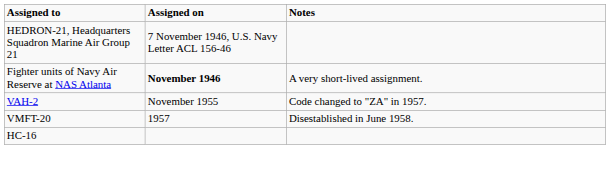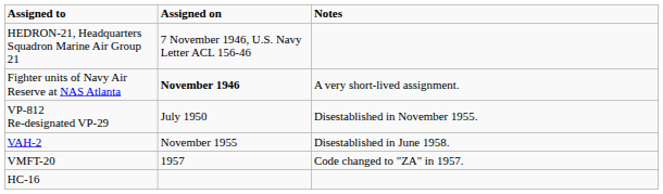 <table class="wikitable" style="width: 70%;">
 <tr>
 <td style="width: 200px;"><strong>Assigned to</strong></td>
 <td style="width: 200px;"><strong>Assigned on</strong></td>
 <td><strong>Notes</strong></td>
 </tr>
 <tr>
 <td>HEDRON-21, Headquarters Squadron Marine Air Group 21</td>
 <td>7 November 1946, U.S. Navy Letter ACL 156-46</td>
 <td></td>
 </tr>
 <tr>
 <td>Fighter units of Navy Air Reserve at <a href='#'>NAS Atlanta</a></td>
 <td><strong>November 1946</strong></td>
 <td>A very short-lived assignment.</td>
 </tr>
 <tr>
+<td>VP-812<br>Re-designated VP-29</td>
+<td>July 1950</td>
+<td>Disestablished in November 1955.</td>
+</tr>
+<tr>
 <td><a href='#'>VAH-2</a></td>
 <td>November 1955</td>
-<td>Code changed to "ZA" in 1957.</td>
+<td>Disestablished in June 1958.</td>
 </tr>
 <tr>
 <td>VMFT-20</td>
 <td>1957</td>
-<td>Disestablished in June 1958.</td>
+<td>Code changed to "ZA" in 1957.</td>
 </tr>
 <tr>
 <td>HC-16</td>
 <td></td>
 <td></td>
 </tr>
 </table>
